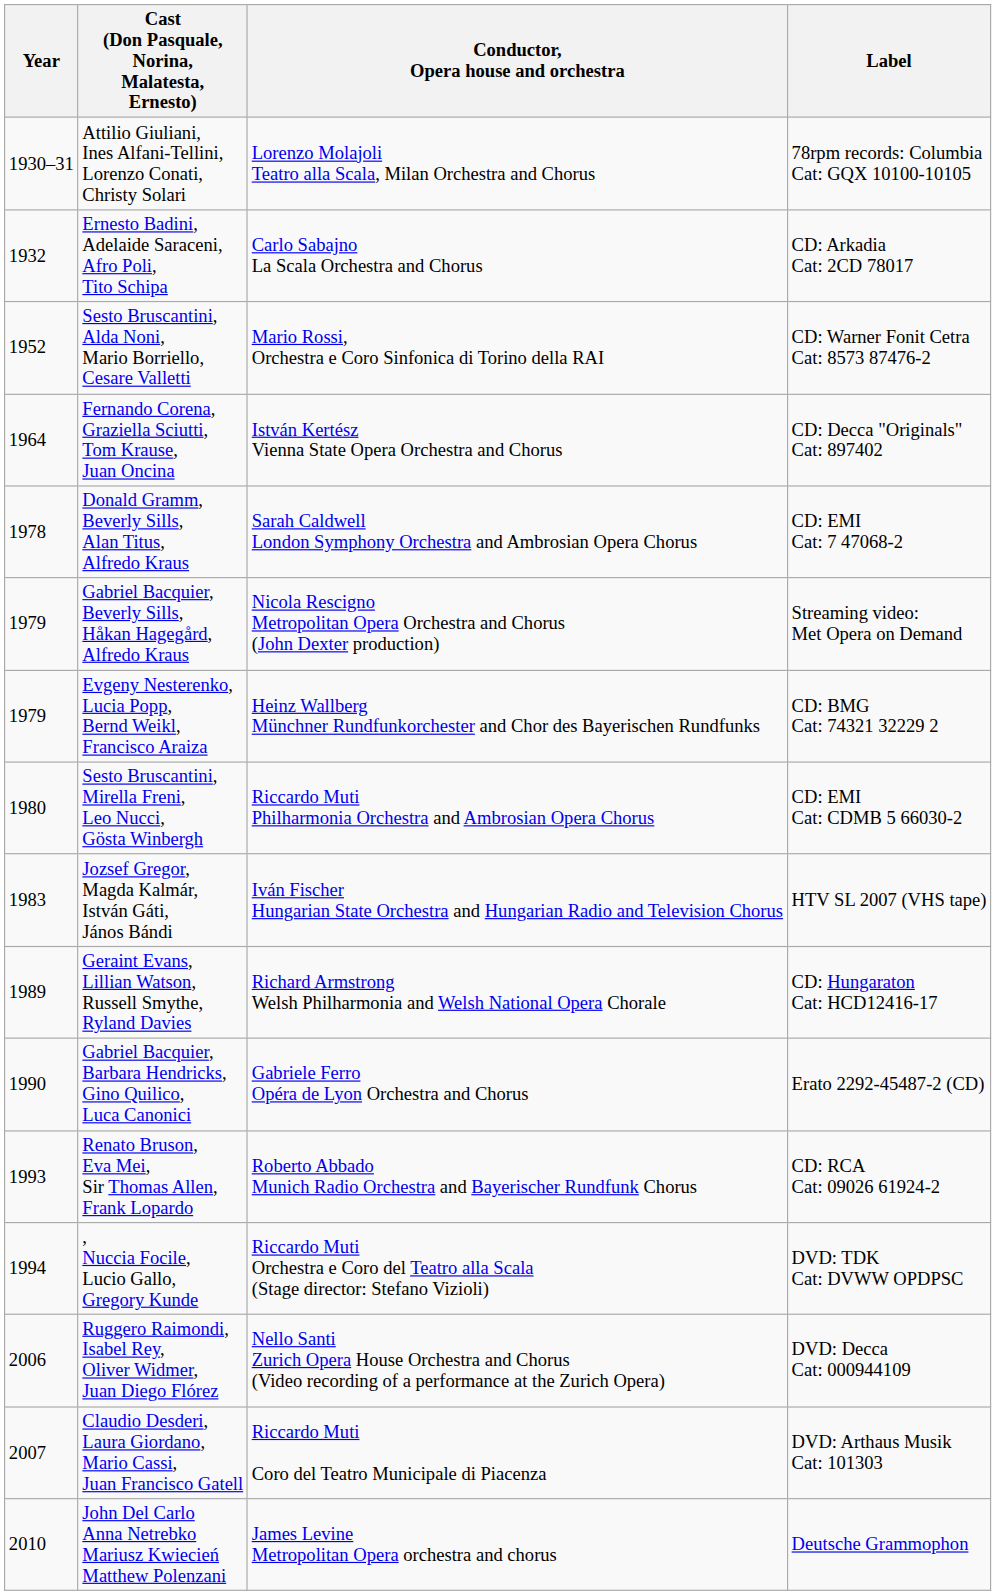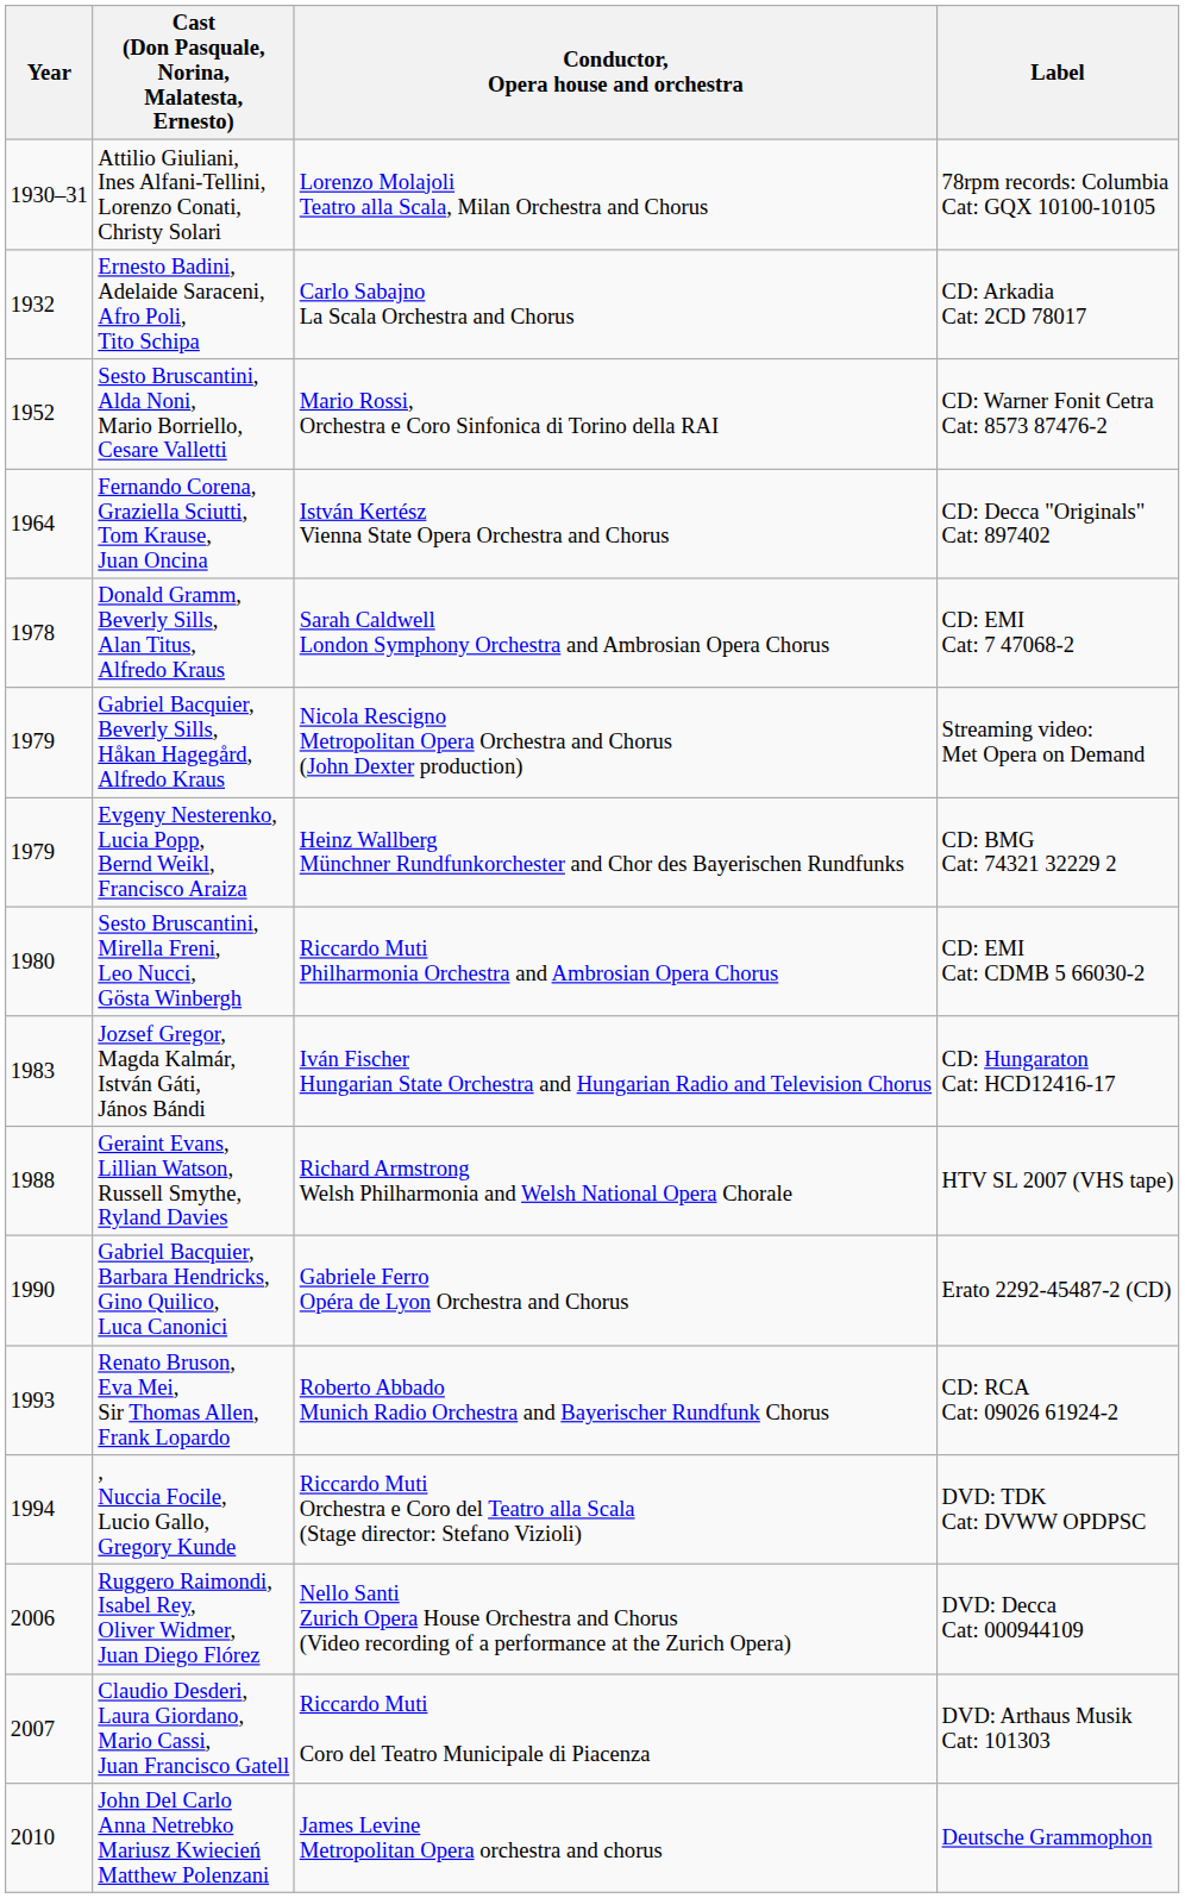 <table class="wikitable">
 <tr>
 <th>Year</th>
 <th>Cast<br>(Don Pasquale,<br>Norina,<br>Malatesta,<br>Ernesto)</th>
 <th>Conductor,<br>Opera house and orchestra</th>
 <th>Label</th>
 </tr>
 <tr>
 <td>1930–31</td>
 <td>Attilio Giuliani,<br>Ines Alfani-Tellini,<br>Lorenzo Conati,<br>Christy Solari</td>
 <td><a href='#'>Lorenzo Molajoli</a><br><a href='#'>Teatro alla Scala</a>, Milan Orchestra and Chorus</td>
 <td>78rpm records: Columbia<br>Cat: GQX 10100-10105</td>
 </tr>
 <tr>
 <td>1932</td>
 <td><a href='#'>Ernesto Badini</a>,<br>Adelaide Saraceni,<br><a href='#'>Afro Poli</a>,<br><a href='#'>Tito Schipa</a></td>
 <td><a href='#'>Carlo Sabajno</a><br>La Scala Orchestra and Chorus</td>
 <td>CD: Arkadia<br>Cat: 2CD 78017</td>
 </tr>
 <tr>
 <td>1952</td>
 <td><a href='#'>Sesto Bruscantini</a>,<br><a href='#'>Alda Noni</a>,<br>Mario Borriello,<br><a href='#'>Cesare Valletti</a></td>
 <td><a href='#'>Mario Rossi</a>,<br>Orchestra e Coro Sinfonica di Torino della RAI</td>
 <td>CD: Warner Fonit Cetra<br>Cat: 8573 87476-2</td>
 </tr>
 <tr>
 <td>1964</td>
 <td><a href='#'>Fernando Corena</a>,<br><a href='#'>Graziella Sciutti</a>,<br><a href='#'>Tom Krause</a>,<br><a href='#'>Juan Oncina</a></td>
 <td><a href='#'>István Kertész</a><br>Vienna State Opera Orchestra and Chorus</td>
 <td>CD: Decca "Originals"<br>Cat: 897402</td>
 </tr>
 <tr>
 <td>1978</td>
 <td><a href='#'>Donald Gramm</a>,<br><a href='#'>Beverly Sills</a>,<br><a href='#'>Alan Titus</a>,<br><a href='#'>Alfredo Kraus</a></td>
 <td><a href='#'>Sarah Caldwell</a><br><a href='#'>London Symphony Orchestra</a> and Ambrosian Opera Chorus</td>
 <td>CD: EMI<br>Cat: 7 47068-2</td>
 </tr>
 <tr>
 <td>1979</td>
 <td><a href='#'>Gabriel Bacquier</a>,<br><a href='#'>Beverly Sills</a>,<br><a href='#'>Håkan Hagegård</a>,<br><a href='#'>Alfredo Kraus</a></td>
 <td><a href='#'>Nicola Rescigno</a><br><a href='#'>Metropolitan Opera</a> Orchestra and Chorus<br>(<a href='#'>John Dexter</a> production)</td>
 <td>Streaming video:<br>Met Opera on Demand</td>
 </tr>
 <tr>
 <td>1979</td>
 <td><a href='#'>Evgeny Nesterenko</a>,<br><a href='#'>Lucia Popp</a>,<br><a href='#'>Bernd Weikl</a>,<br><a href='#'>Francisco Araiza</a></td>
 <td><a href='#'>Heinz Wallberg</a><br><a href='#'>Münchner Rundfunkorchester</a> and Chor des Bayerischen Rundfunks</td>
 <td>CD: BMG<br>Cat: 74321 32229 2</td>
 </tr>
 <tr>
 <td>1980</td>
 <td><a href='#'>Sesto Bruscantini</a>,<br><a href='#'>Mirella Freni</a>,<br><a href='#'>Leo Nucci</a>,<br><a href='#'>Gösta Winbergh</a></td>
 <td><a href='#'>Riccardo Muti</a><br><a href='#'>Philharmonia Orchestra</a> and <a href='#'>Ambrosian Opera Chorus</a></td>
 <td>CD: EMI<br>Cat: CDMB 5 66030-2</td>
 </tr>
 <tr>
 <td>1983</td>
 <td><a href='#'>Jozsef Gregor</a>,<br>Magda Kalmár,<br>István Gáti,<br>János Bándi</td>
 <td><a href='#'>Iván Fischer</a><br><a href='#'>Hungarian State Orchestra</a> and <a href='#'>Hungarian Radio and Television Chorus</a></td>
-<td>HTV SL 2007 (VHS tape)</td>
+<td>CD: <a href='#'>Hungaraton</a><br>Cat: HCD12416-17</td>
 </tr>
 <tr>
-<td>1989</td>
+<td>1988</td>
 <td><a href='#'>Geraint Evans</a>,<br><a href='#'>Lillian Watson</a>,<br>Russell Smythe,<br><a href='#'>Ryland Davies</a></td>
 <td><a href='#'>Richard Armstrong</a><br>Welsh Philharmonia and <a href='#'>Welsh National Opera</a> Chorale</td>
-<td>CD: <a href='#'>Hungaraton</a><br>Cat: HCD12416-17</td>
+<td>HTV SL 2007 (VHS tape)</td>
 </tr>
 <tr>
 <td>1990</td>
 <td><a href='#'>Gabriel Bacquier</a>,<br><a href='#'>Barbara Hendricks</a>,<br><a href='#'>Gino Quilico</a>,<br><a href='#'>Luca Canonici</a></td>
 <td><a href='#'>Gabriele Ferro</a><br><a href='#'>Opéra de Lyon</a> Orchestra and Chorus</td>
 <td>Erato 2292-45487-2 (CD)</td>
 </tr>
 <tr>
 <td>1993</td>
 <td><a href='#'>Renato Bruson</a>,<br><a href='#'>Eva Mei</a>,<br>Sir <a href='#'>Thomas Allen</a>,<br><a href='#'>Frank Lopardo</a></td>
 <td><a href='#'>Roberto Abbado</a><br><a href='#'>Munich Radio Orchestra</a> and <a href='#'>Bayerischer Rundfunk</a> Chorus</td>
 <td>CD: RCA<br>Cat: 09026 61924-2</td>
 </tr>
 <tr>
 <td>1994</td>
 <td>,<br><a href='#'>Nuccia Focile</a>,<br>Lucio Gallo,<br><a href='#'>Gregory Kunde</a></td>
 <td><a href='#'>Riccardo Muti</a><br>Orchestra e Coro del <a href='#'>Teatro alla Scala</a><br>(Stage director: Stefano Vizioli)</td>
 <td>DVD: TDK<br>Cat: DVWW OPDPSC</td>
 </tr>
 <tr>
 <td>2006</td>
 <td><a href='#'>Ruggero Raimondi</a>,<br><a href='#'>Isabel Rey</a>,<br><a href='#'>Oliver Widmer</a>,<br><a href='#'>Juan Diego Flórez</a></td>
 <td><a href='#'>Nello Santi</a><br><a href='#'>Zurich Opera</a> House Orchestra and Chorus<br>(Video recording of a performance at the Zurich Opera)</td>
 <td>DVD: Decca<br>Cat: 000944109</td>
 </tr>
 <tr>
 <td>2007</td>
 <td><a href='#'>Claudio Desderi</a>,<br><a href='#'>Laura Giordano</a>,<br><a href='#'>Mario Cassi</a>,<br><a href='#'>Juan Francisco Gatell</a></td>
 <td><a href='#'>Riccardo Muti</a><br><br> Coro del Teatro Municipale di Piacenza<br></td>
 <td>DVD: Arthaus Musik<br>Cat: 101303</td>
 </tr>
 <tr>
 <td>2010</td>
 <td><a href='#'>John Del Carlo</a><br><a href='#'>Anna Netrebko</a><br><a href='#'>Mariusz Kwiecień</a><br><a href='#'>Matthew Polenzani</a></td>
 <td><a href='#'>James Levine</a><br><a href='#'>Metropolitan Opera</a> orchestra and chorus</td>
 <td><a href='#'>Deutsche Grammophon</a></td>
 </tr>
 </table>
